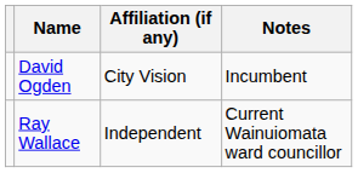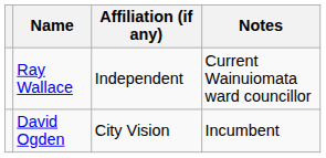 <table class="wikitable" width="51%">
 <tr>
 <th width="1%"></th>
 <th width="15%">Name</th>
 <th width="15%">Affiliation (if any)</th>
 <th width="20%">Notes</th>
 </tr>
 <tr>
+<td bgcolor=></td>
+<td><a href='#'>Ray Wallace</a></td>
+<td>Independent</td>
+<td>Current Wainuiomata ward councillor</td>
+</tr>
+<tr>
 <td></td>
 <td><a href='#'>David Ogden</a></td>
 <td>City Vision</td>
 <td>Incumbent</td>
 </tr>
-<tr>
-<td bgcolor=></td>
-<td><a href='#'>Ray Wallace</a></td>
-<td>Independent</td>
-<td>Current Wainuiomata ward councillor</td>
-</tr>
 </table>
